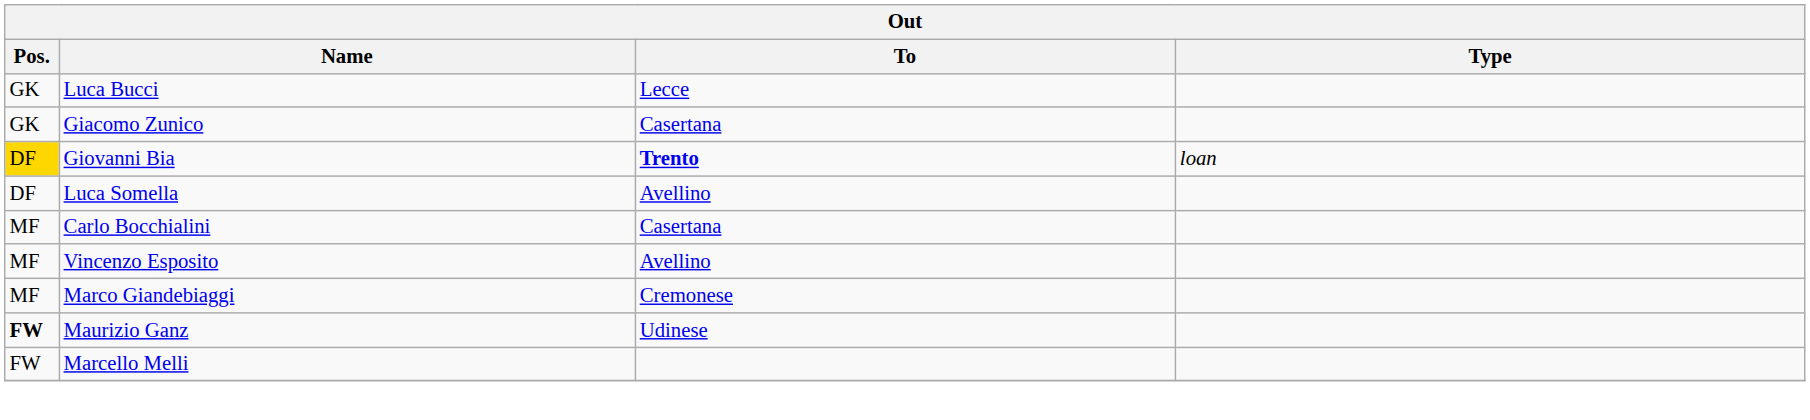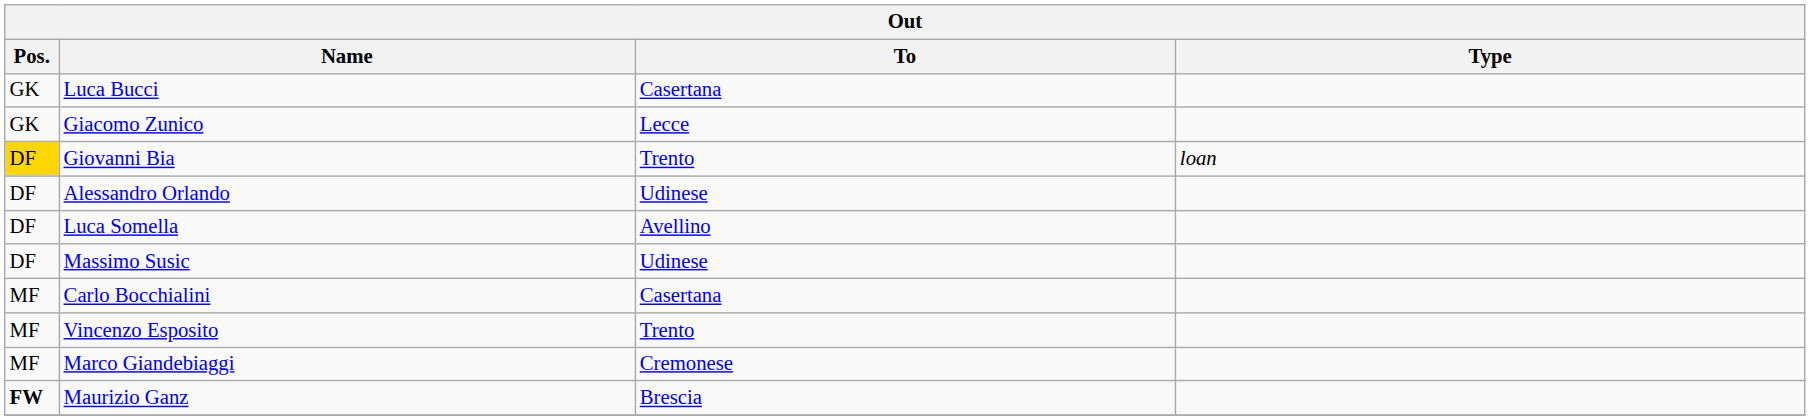 <table class="wikitable" style="font-size:90%;width:99%;">
 <tr>
 <th colspan="4">Out</th>
 </tr>
 <tr>
 <th width=3%>Pos.</th>
 <th width=32%>Name</th>
 <th width=30%>To</th>
 <th width=35%>Type</th>
 </tr>
 <tr>
 <td>GK</td>
 <td><a href='#'>Luca Bucci</a></td>
-<td><a href='#'>Lecce</a></td>
+<td><a href='#'>Casertana</a></td>
 <td></td>
 </tr>
 <tr>
 <td>GK</td>
 <td><a href='#'>Giacomo Zunico</a></td>
-<td><a href='#'>Casertana</a></td>
+<td><a href='#'>Lecce</a></td>
 <td></td>
 </tr>
 <tr>
 <td style="background: gold;">DF</td>
 <td><a href='#'>Giovanni Bia</a></td>
-<td><strong><a href='#'>Trento</a></strong></td>
+<td><a href='#'>Trento</a></td>
 <td><em>loan</em></td>
+</tr>
+<tr>
+<td>DF</td>
+<td><a href='#'>Alessandro Orlando</a></td>
+<td><a href='#'>Udinese</a></td>
+<td></td>
 </tr>
 <tr>
 <td>DF</td>
 <td><a href='#'>Luca Somella</a></td>
 <td><a href='#'>Avellino</a></td>
+<td></td>
+</tr>
+<tr>
+<td>DF</td>
+<td><a href='#'>Massimo Susic</a></td>
+<td><a href='#'>Udinese</a></td>
 <td></td>
 </tr>
 <tr>
 <td>MF</td>
 <td><a href='#'>Carlo Bocchialini</a></td>
 <td><a href='#'>Casertana</a></td>
 <td></td>
 </tr>
 <tr>
 <td>MF</td>
 <td><a href='#'>Vincenzo Esposito</a></td>
-<td><a href='#'>Avellino</a></td>
+<td><a href='#'>Trento</a></td>
 <td></td>
 </tr>
 <tr>
 <td>MF</td>
 <td><a href='#'>Marco Giandebiaggi</a></td>
 <td><a href='#'>Cremonese</a></td>
 <td></td>
 </tr>
 <tr>
 <td><strong>FW</strong></td>
 <td><a href='#'>Maurizio Ganz</a></td>
-<td><a href='#'>Udinese</a></td>
-<td></td>
-</tr>
-<tr>
-<td>FW</td>
-<td><a href='#'>Marcello Melli</a></td>
-<td></td>
+<td><a href='#'>Brescia</a></td>
 <td></td>
 </tr>
 <tr>
 </tr>
 </table>
